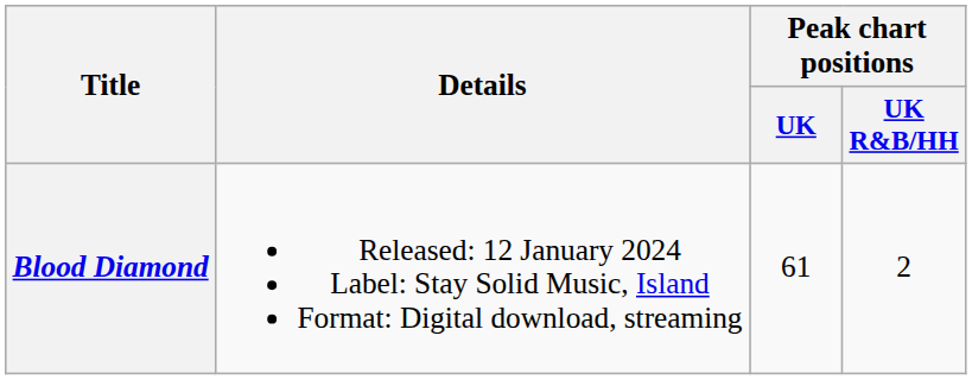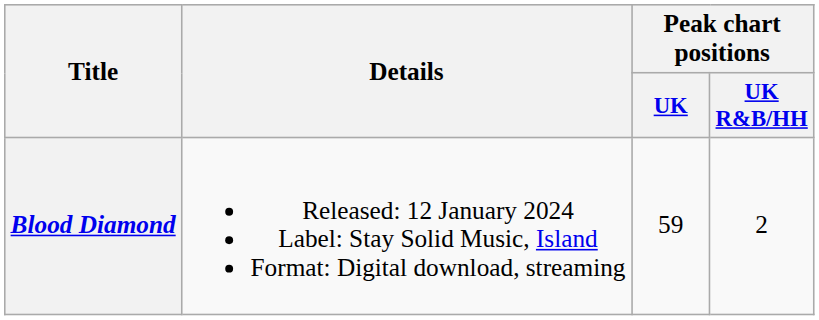 <table class="wikitable plainrowheaders" style="text-align:center;">
 <tr>
 <th scope="col" rowspan="2">Title</th>
 <th scope="col" rowspan="2">Details</th>
 <th scope="col" colspan="2">Peak chart positions</th>
 </tr>
 <tr>
 <th scope="col" style="width:3em;font-size:90%;"><a href='#'>UK</a><br></th>
 <th scope="col" style="width:3em;font-size:90%;"><a href='#'>UK<br>R&B/HH</a><br></th>
 </tr>
 <tr>
 <th scope="row"><em><a href='#'>Blood Diamond</a></em></th>
 <td><br><ul><li>Released: 12 January 2024</li><li>Label: Stay Solid Music, <a href='#'>Island</a></li><li>Format: Digital download, streaming</li></ul></td>
-<td>61</td>
+<td>59</td>
 <td>2</td>
 </tr>
 </table>
